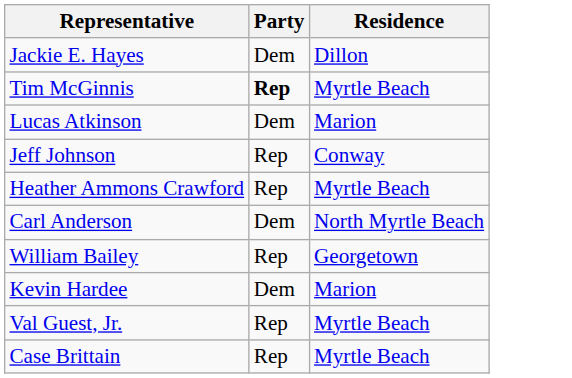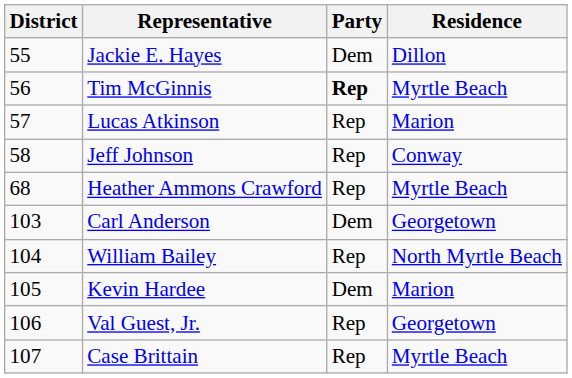 <table class="wikitable sortable">
 <tr>
+<th>District</th>
 <th>Representative</th>
 <th>Party</th>
 <th>Residence</th>
 </tr>
 <tr>
+<td>55</td>
 <td><a href='#'>Jackie E. Hayes</a></td>
 <td>Dem</td>
 <td><a href='#'>Dillon</a></td>
 </tr>
 <tr>
+<td>56</td>
 <td><a href='#'>Tim McGinnis</a></td>
 <td><strong>Rep</strong></td>
 <td><a href='#'>Myrtle Beach</a></td>
 </tr>
 <tr>
+<td>57</td>
 <td><a href='#'>Lucas Atkinson</a></td>
-<td>Dem</td>
+<td>Rep</td>
 <td><a href='#'>Marion</a></td>
 </tr>
 <tr>
+<td>58</td>
 <td><a href='#'>Jeff Johnson</a></td>
 <td>Rep</td>
 <td><a href='#'>Conway</a></td>
 </tr>
 <tr>
+<td>68</td>
 <td><a href='#'>Heather Ammons Crawford</a></td>
 <td>Rep</td>
 <td><a href='#'>Myrtle Beach</a></td>
 </tr>
 <tr>
+<td>103</td>
 <td><a href='#'>Carl Anderson</a></td>
 <td>Dem</td>
+<td><a href='#'>Georgetown</a></td>
+</tr>
+<tr>
+<td>104</td>
+<td><a href='#'>William Bailey</a></td>
+<td>Rep</td>
 <td><a href='#'>North Myrtle Beach</a></td>
 </tr>
 <tr>
-<td><a href='#'>William Bailey</a></td>
-<td>Rep</td>
-<td><a href='#'>Georgetown</a></td>
-</tr>
-<tr>
+<td>105</td>
 <td><a href='#'>Kevin Hardee</a></td>
 <td>Dem</td>
 <td><a href='#'>Marion</a></td>
 </tr>
 <tr>
+<td>106</td>
 <td><a href='#'>Val Guest, Jr.</a></td>
 <td>Rep</td>
-<td><a href='#'>Myrtle Beach</a></td>
+<td><a href='#'>Georgetown</a></td>
 </tr>
 <tr>
+<td>107</td>
 <td><a href='#'>Case Brittain</a></td>
 <td>Rep</td>
 <td><a href='#'>Myrtle Beach</a></td>
 </tr>
 </table>
